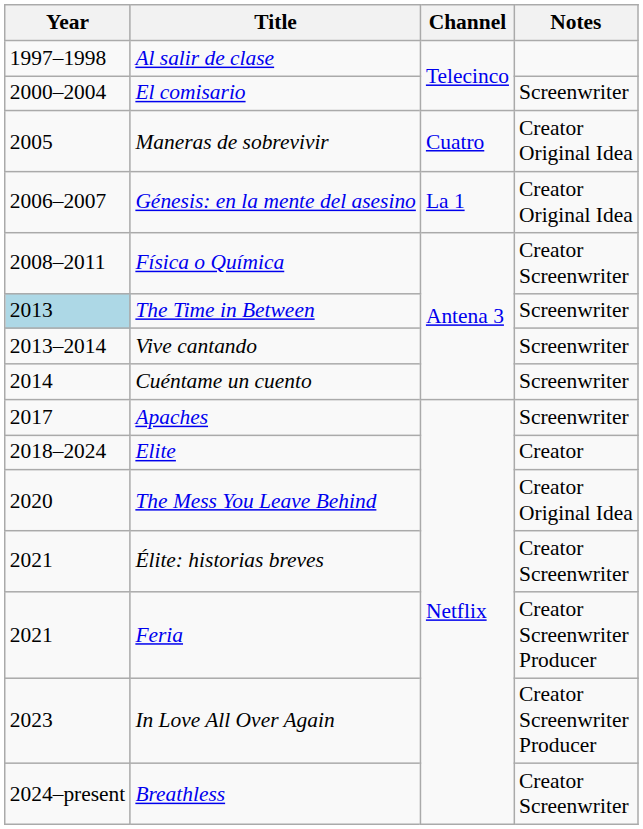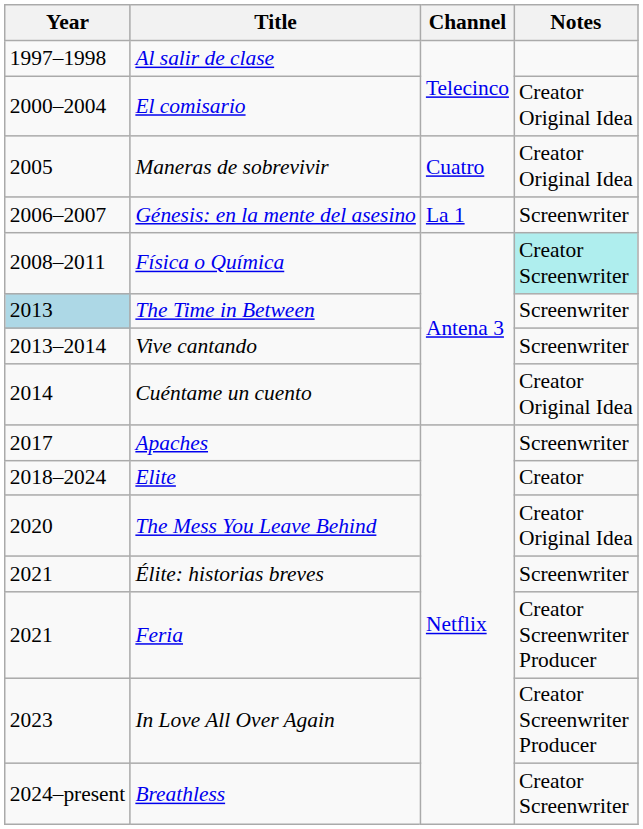 <table class="wikitable" style="font-size: 90%;">
 <tr>
 <th>Year</th>
 <th>Title</th>
 <th>Channel</th>
 <th>Notes</th>
 </tr>
 <tr>
 <td>1997–1998</td>
 <td><em><a href='#'>Al salir de clase</a></em></td>
 <td rowspan="2"><a href='#'>Telecinco</a></td>
 <td></td>
 </tr>
 <tr>
 <td>2000–2004</td>
 <td><em><a href='#'>El comisario</a></em></td>
-<td>Screenwriter</td>
+<td>Creator<br>Original Idea</td>
 </tr>
 <tr>
 <td>2005</td>
 <td><em>Maneras de sobrevivir</em></td>
 <td><a href='#'>Cuatro</a></td>
 <td>Creator<br>Original Idea</td>
 </tr>
 <tr>
 <td>2006–2007</td>
 <td><em><a href='#'>Génesis: en la mente del asesino</a></em></td>
 <td><a href='#'>La 1</a></td>
-<td>Creator<br>Original Idea</td>
+<td>Screenwriter</td>
 </tr>
 <tr>
 <td>2008–2011</td>
 <td><em><a href='#'>Física o Química</a></em></td>
 <td rowspan="4"><a href='#'>Antena 3</a></td>
-<td>Creator<br>Screenwriter</td>
+<td style="background: paleturquoise;">Creator<br>Screenwriter</td>
 </tr>
 <tr>
 <td style="background: lightblue;">2013</td>
 <td><em><a href='#'>The Time in Between</a></em></td>
 <td>Screenwriter</td>
 </tr>
 <tr>
 <td>2013–2014</td>
 <td><em>Vive cantando</em></td>
 <td>Screenwriter</td>
 </tr>
 <tr>
 <td>2014</td>
 <td><em>Cuéntame un cuento</em></td>
-<td>Screenwriter</td>
+<td>Creator<br>Original Idea</td>
 </tr>
 <tr>
 <td>2017</td>
 <td><em><a href='#'>Apaches</a></em></td>
 <td rowspan="7"><a href='#'>Netflix</a></td>
 <td>Screenwriter</td>
 </tr>
 <tr>
 <td>2018–2024</td>
 <td><em><a href='#'>Elite</a></em></td>
 <td>Creator</td>
 </tr>
 <tr>
 <td>2020</td>
 <td><em><a href='#'>The Mess You Leave Behind</a></em></td>
 <td>Creator<br>Original Idea</td>
 </tr>
 <tr>
 <td>2021</td>
 <td><em>Élite: historias breves</em></td>
-<td>Creator<br>Screenwriter</td>
+<td>Screenwriter</td>
 </tr>
 <tr>
 <td>2021</td>
 <td><em><a href='#'>Feria</a></em></td>
 <td>Creator<br>Screenwriter<br>Producer</td>
 </tr>
 <tr>
 <td>2023</td>
 <td><em>In Love All Over Again</em></td>
 <td>Creator<br>Screenwriter<br>Producer</td>
 </tr>
 <tr>
 <td>2024–present</td>
 <td><em><a href='#'>Breathless</a></em></td>
 <td>Creator<br>Screenwriter</td>
 </tr>
 </table>
